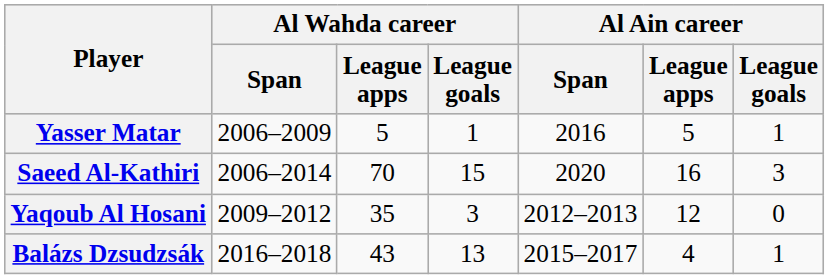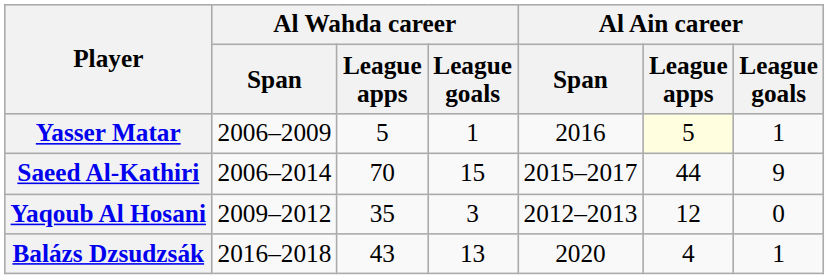 <table class="wikitable plainrowheaders" style="text-align:center">
 <tr>
 <th rowspan="2" scope="col">Player</th>
 <th colspan="3" scope="col">Al Wahda career</th>
 <th colspan="3" scope="col">Al Ain career</th>
 </tr>
 <tr>
 <th scope="col">Span</th>
 <th scope="col">League<br>apps</th>
 <th scope="col">League<br>goals</th>
 <th scope="col">Span</th>
 <th scope="col">League<br>apps</th>
 <th scope="col">League<br>goals</th>
 </tr>
 <tr>
 <th scope="row" align="left"> <a href='#'>Yasser Matar</a></th>
 <td>2006–2009</td>
 <td>5</td>
 <td>1</td>
 <td>2016</td>
-<td>5</td>
+<td style="background: lightyellow;">5</td>
 <td>1</td>
 </tr>
 <tr>
 <th scope="row" align="left"> <a href='#'>Saeed Al-Kathiri</a></th>
 <td>2006–2014</td>
 <td>70</td>
 <td>15</td>
-<td>2020</td>
-<td>16</td>
-<td>3</td>
+<td>2015–2017</td>
+<td>44</td>
+<td>9</td>
 </tr>
 <tr>
 <th scope="row" align="left"> <a href='#'>Yaqoub Al Hosani</a></th>
 <td>2009–2012</td>
 <td>35</td>
 <td>3</td>
 <td>2012–2013</td>
 <td>12</td>
 <td>0</td>
 </tr>
 <tr>
 <th scope="row" align="left"> <a href='#'>Balázs Dzsudzsák</a></th>
 <td>2016–2018</td>
 <td>43</td>
 <td>13</td>
-<td>2015–2017</td>
+<td>2020</td>
 <td>4</td>
 <td>1</td>
 </tr>
 </table>
